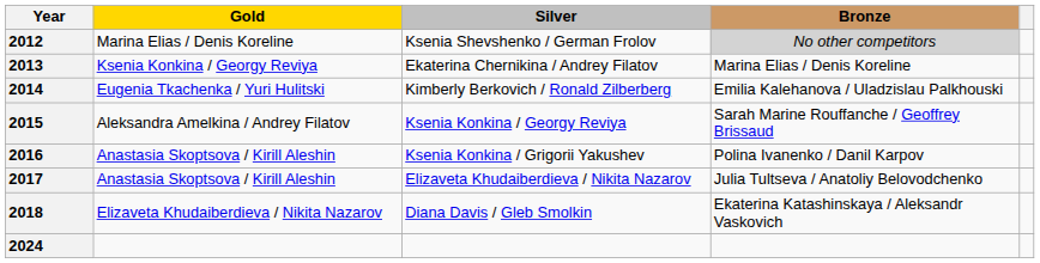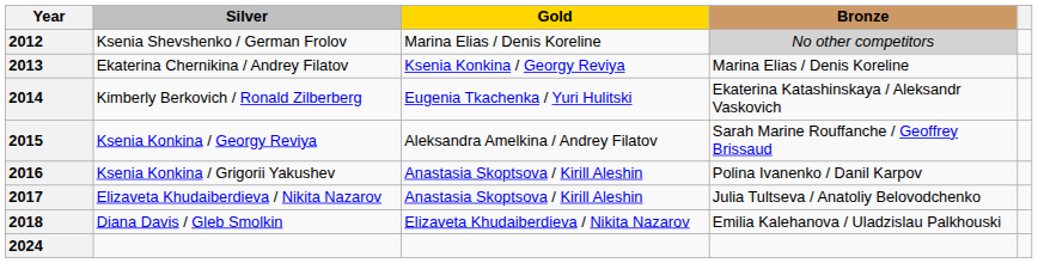 <table class="wikitable unsortable" style="text-align:left; width:85%">
 <tr>
 <th scope="col" style="text-align:center">Year</th>
+<td scope="col" style="text-align:center; width:30%; background:silver"><strong>Silver</strong></td>
 <td scope="col" style="text-align:center; width:30%; background:gold"><strong>Gold</strong></td>
-<td scope="col" style="text-align:center; width:30%; background:silver"><strong>Silver</strong></td>
 <td scope="col" style="text-align:center; width:30%; background:#c96"><strong>Bronze</strong></td>
 <th scope="col" style="text-align:center"></th>
 </tr>
 <tr>
 <th scope="row" style="text-align:left">2012</th>
+<td> Ksenia Shevshenko / German Frolov</td>
 <td> Marina Elias / Denis Koreline</td>
-<td> Ksenia Shevshenko / German Frolov</td>
 <td align="center" bgcolor="lightgray"><em>No other competitors</em></td>
 <td></td>
 </tr>
 <tr>
 <th scope="row" style="text-align:left">2013</th>
+<td> Ekaterina Chernikina / Andrey Filatov</td>
 <td> <a href='#'>Ksenia Konkina</a> / <a href='#'>Georgy Reviya</a></td>
-<td> Ekaterina Chernikina / Andrey Filatov</td>
 <td> Marina Elias / Denis Koreline</td>
 <td></td>
 </tr>
 <tr>
 <th scope="row" style="text-align:left">2014</th>
+<td> Kimberly Berkovich / <a href='#'>Ronald Zilberberg</a></td>
 <td> <a href='#'>Eugenia Tkachenka</a> / <a href='#'>Yuri Hulitski</a></td>
-<td> Kimberly Berkovich / <a href='#'>Ronald Zilberberg</a></td>
-<td> Emilia Kalehanova / Uladzislau Palkhouski</td>
+<td> Ekaterina Katashinskaya / Aleksandr Vaskovich</td>
 <td></td>
 </tr>
 <tr>
 <th scope="row" style="text-align:left">2015</th>
+<td> <a href='#'>Ksenia Konkina</a> / <a href='#'>Georgy Reviya</a></td>
 <td> Aleksandra Amelkina / Andrey Filatov</td>
-<td> <a href='#'>Ksenia Konkina</a> / <a href='#'>Georgy Reviya</a></td>
 <td> Sarah Marine Rouffanche / <a href='#'>Geoffrey Brissaud</a></td>
 <td></td>
 </tr>
 <tr>
 <th scope="row" style="text-align:left">2016</th>
+<td> <a href='#'>Ksenia Konkina</a> / Grigorii Yakushev</td>
 <td> <a href='#'>Anastasia Skoptsova</a> / <a href='#'>Kirill Aleshin</a></td>
-<td> <a href='#'>Ksenia Konkina</a> / Grigorii Yakushev</td>
 <td> Polina Ivanenko / Danil Karpov</td>
 <td></td>
 </tr>
 <tr>
 <th scope="row" style="text-align:left">2017</th>
+<td> <a href='#'>Elizaveta Khudaiberdieva</a> / <a href='#'>Nikita Nazarov</a></td>
 <td> <a href='#'>Anastasia Skoptsova</a> / <a href='#'>Kirill Aleshin</a></td>
-<td> <a href='#'>Elizaveta Khudaiberdieva</a> / <a href='#'>Nikita Nazarov</a></td>
 <td> Julia Tultseva / Anatoliy Belovodchenko</td>
 <td></td>
 </tr>
 <tr>
 <th scope="row" style="text-align:left">2018</th>
+<td> <a href='#'>Diana Davis</a> / <a href='#'>Gleb Smolkin</a></td>
 <td> <a href='#'>Elizaveta Khudaiberdieva</a> / <a href='#'>Nikita Nazarov</a></td>
-<td> <a href='#'>Diana Davis</a> / <a href='#'>Gleb Smolkin</a></td>
-<td> Ekaterina Katashinskaya / Aleksandr Vaskovich</td>
+<td> Emilia Kalehanova / Uladzislau Palkhouski</td>
 <td></td>
 </tr>
 <tr>
 <th scope="row" style="text-align:left">2024</th>
 <td></td>
 <td></td>
 <td></td>
 <td></td>
 </tr>
 </table>
